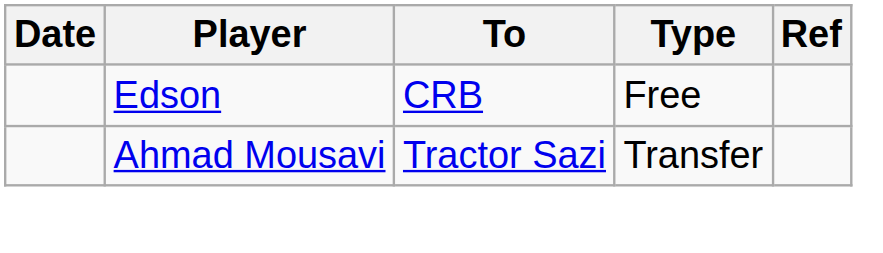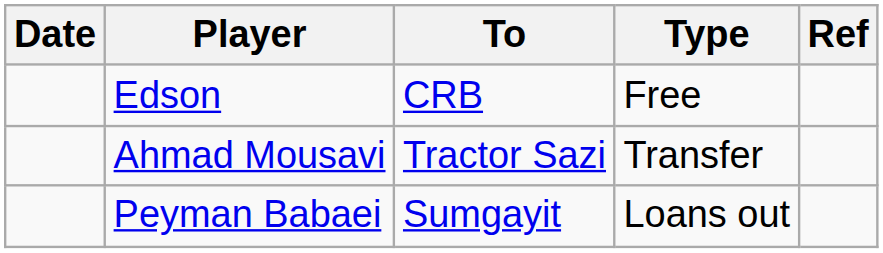 <table class="wikitable">
 <tr>
 <th><strong>Date</strong></th>
 <th><strong>Player</strong></th>
 <th><strong>To</strong></th>
 <th><strong>Type</strong></th>
 <th><strong>Ref</strong></th>
 </tr>
 <tr>
 <td></td>
 <td> <a href='#'>Edson</a></td>
 <td> <a href='#'>CRB</a></td>
 <td>Free</td>
 <td></td>
 </tr>
 <tr>
 <td></td>
 <td> <a href='#'>Ahmad Mousavi</a></td>
 <td> <a href='#'>Tractor Sazi</a></td>
 <td>Transfer</td>
 <td></td>
 </tr>
+<tr>
+<td></td>
+<td> <a href='#'>Peyman Babaei</a></td>
+<td> <a href='#'>Sumgayit</a></td>
+<td>Loans out</td>
+<td></td>
+</tr>
 </table>
